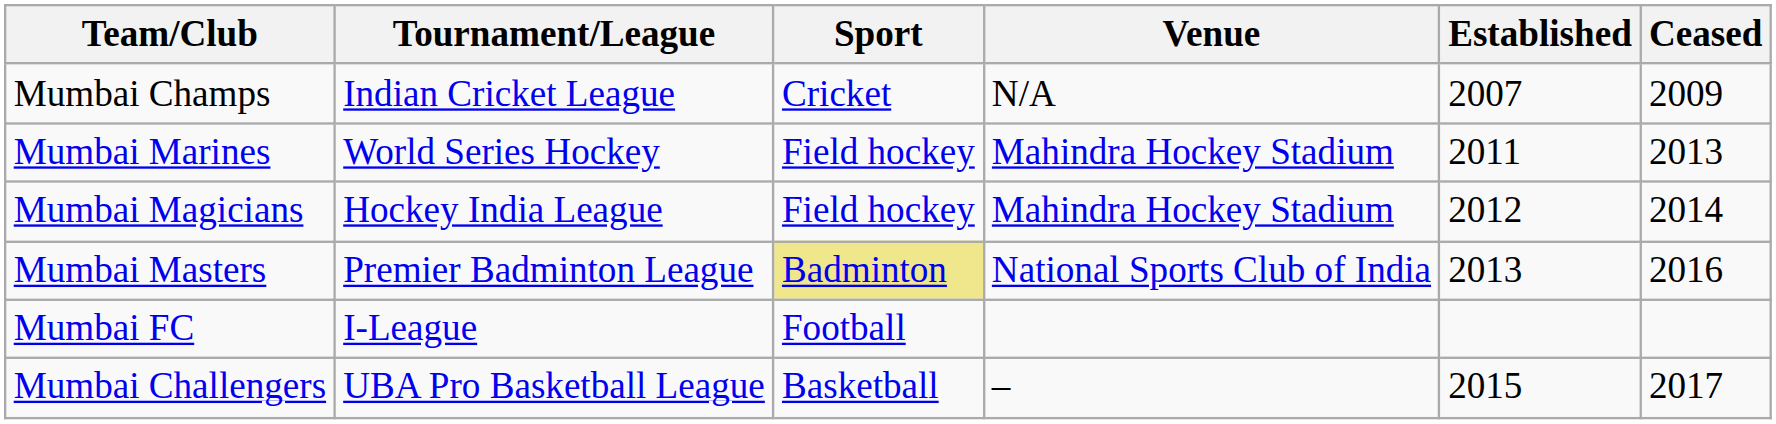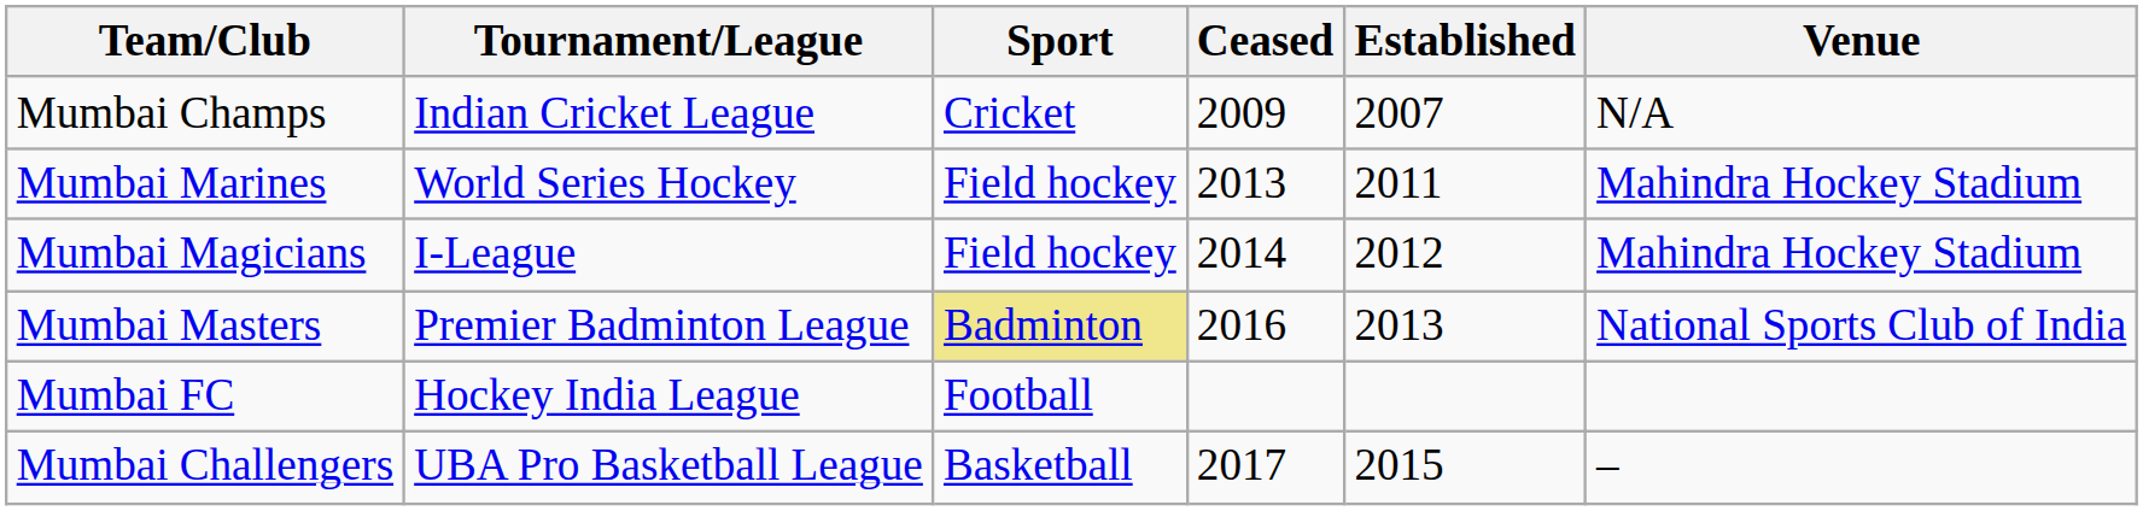 <table class="wikitable">
 <tr>
 <th>Team/Club</th>
 <th>Tournament/League</th>
 <th>Sport</th>
+<th>Ceased</th>
+<th>Established</th>
 <th>Venue</th>
-<th>Established</th>
-<th>Ceased</th>
 </tr>
 <tr>
 <td>Mumbai Champs</td>
 <td><a href='#'>Indian Cricket League</a></td>
 <td><a href='#'>Cricket</a></td>
+<td>2009</td>
+<td>2007</td>
 <td>N/A</td>
-<td>2007</td>
-<td>2009</td>
 </tr>
 <tr>
 <td><a href='#'>Mumbai Marines</a></td>
 <td><a href='#'>World Series Hockey</a></td>
 <td><a href='#'>Field hockey</a></td>
+<td>2013</td>
+<td>2011</td>
 <td><a href='#'>Mahindra Hockey Stadium</a></td>
-<td>2011</td>
-<td>2013</td>
 </tr>
 <tr>
 <td><a href='#'>Mumbai Magicians</a></td>
-<td><a href='#'>Hockey India League</a></td>
+<td><a href='#'>I-League</a></td>
 <td><a href='#'>Field hockey</a></td>
+<td>2014</td>
+<td>2012</td>
 <td><a href='#'>Mahindra Hockey Stadium</a></td>
-<td>2012</td>
-<td>2014</td>
 </tr>
 <tr>
 <td><a href='#'>Mumbai Masters</a></td>
 <td><a href='#'>Premier Badminton League</a></td>
 <td style="background: khaki;"><a href='#'>Badminton</a></td>
+<td>2016</td>
+<td>2013</td>
 <td><a href='#'>National Sports Club of India</a></td>
-<td>2013</td>
-<td>2016</td>
 </tr>
 <tr>
 <td><a href='#'>Mumbai FC</a></td>
-<td><a href='#'>I-League</a></td>
+<td><a href='#'>Hockey India League</a></td>
 <td><a href='#'>Football</a></td>
 <td></td>
 <td></td>
 <td></td>
 </tr>
 <tr>
 <td><a href='#'>Mumbai Challengers</a></td>
 <td><a href='#'>UBA Pro Basketball League</a></td>
 <td><a href='#'>Basketball</a></td>
+<td>2017</td>
+<td>2015</td>
 <td>–</td>
-<td>2015</td>
-<td>2017</td>
 </tr>
 </table>
